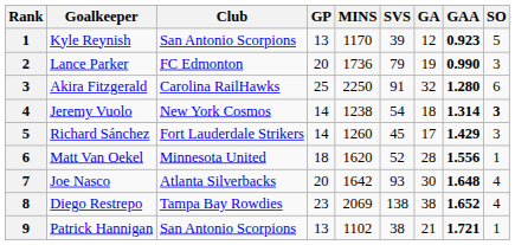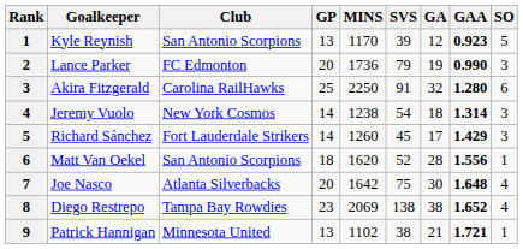 <table class="wikitable">
 <tr>
 <th>Rank</th>
 <th>Goalkeeper</th>
 <th>Club</th>
 <th>GP</th>
 <th>MINS</th>
 <th>SVS</th>
 <th>GA</th>
 <th>GAA</th>
 <th>SO</th>
 </tr>
 <tr>
 <th align=center>1</th>
 <td> <a href='#'>Kyle Reynish</a></td>
 <td><a href='#'>San Antonio Scorpions</a></td>
 <td align=center>13</td>
 <td align=center>1170</td>
 <td align=center>39</td>
 <td align=center>12</td>
 <td align=center><strong>0.923</strong></td>
 <td align=center>5</td>
 </tr>
 <tr>
 <th align=center>2</th>
 <td> <a href='#'>Lance Parker</a></td>
 <td><a href='#'>FC Edmonton</a></td>
 <td align=center>20</td>
 <td align=center>1736</td>
 <td align=center>79</td>
 <td align=center>19</td>
 <td align=center><strong>0.990</strong></td>
 <td align=center>3</td>
 </tr>
 <tr>
 <th align=center>3</th>
 <td> <a href='#'>Akira Fitzgerald</a></td>
 <td><a href='#'>Carolina RailHawks</a></td>
 <td align=center>25</td>
 <td align=center>2250</td>
 <td align=center>91</td>
 <td align=center>32</td>
 <td align=center><strong>1.280</strong></td>
 <td align=center>6</td>
 </tr>
 <tr>
 <th align=center>4</th>
 <td> <a href='#'>Jeremy Vuolo</a></td>
 <td><a href='#'>New York Cosmos</a></td>
 <td align=center>14</td>
 <td align=center>1238</td>
 <td align=center>54</td>
 <td align=center>18</td>
 <td align=center><strong>1.314</strong></td>
-<td align=center><strong>3</strong></td>
+<td align=center>3</td>
 </tr>
 <tr>
 <th align=center>5</th>
 <td> <a href='#'>Richard Sánchez</a></td>
 <td><a href='#'>Fort Lauderdale Strikers</a></td>
 <td align=center>14</td>
 <td align=center>1260</td>
 <td align=center>45</td>
 <td align=center>17</td>
 <td align=center><strong>1.429</strong></td>
 <td align=center>3</td>
 </tr>
 <tr>
 <th align=center>6</th>
 <td> <a href='#'>Matt Van Oekel</a></td>
-<td><a href='#'>Minnesota United</a></td>
+<td><a href='#'>San Antonio Scorpions</a></td>
 <td align=center>18</td>
 <td align=center>1620</td>
 <td align=center>52</td>
 <td align=center>28</td>
 <td align=center><strong>1.556</strong></td>
 <td align=center>1</td>
 </tr>
 <tr>
 <th align=center>7</th>
 <td> <a href='#'>Joe Nasco</a></td>
 <td><a href='#'>Atlanta Silverbacks</a></td>
 <td align=center>20</td>
 <td align=center>1642</td>
-<td align=center>93</td>
+<td align=center>75</td>
 <td align=center>30</td>
 <td align=center><strong>1.648</strong></td>
 <td align=center>4</td>
 </tr>
 <tr>
 <th align=center>8</th>
 <td> <a href='#'>Diego Restrepo</a></td>
 <td><a href='#'>Tampa Bay Rowdies</a></td>
 <td align=center>23</td>
 <td align=center>2069</td>
 <td align=center>138</td>
 <td align=center>38</td>
 <td align=center><strong>1.652</strong></td>
 <td align=center>4</td>
 </tr>
 <tr>
 <th align=center>9</th>
 <td> <a href='#'>Patrick Hannigan</a></td>
-<td><a href='#'>San Antonio Scorpions</a></td>
+<td><a href='#'>Minnesota United</a></td>
 <td align=center>13</td>
 <td align=center>1102</td>
 <td align=center>38</td>
 <td align=center>21</td>
 <td align=center><strong>1.721</strong></td>
 <td align=center>1</td>
 </tr>
 </table>
